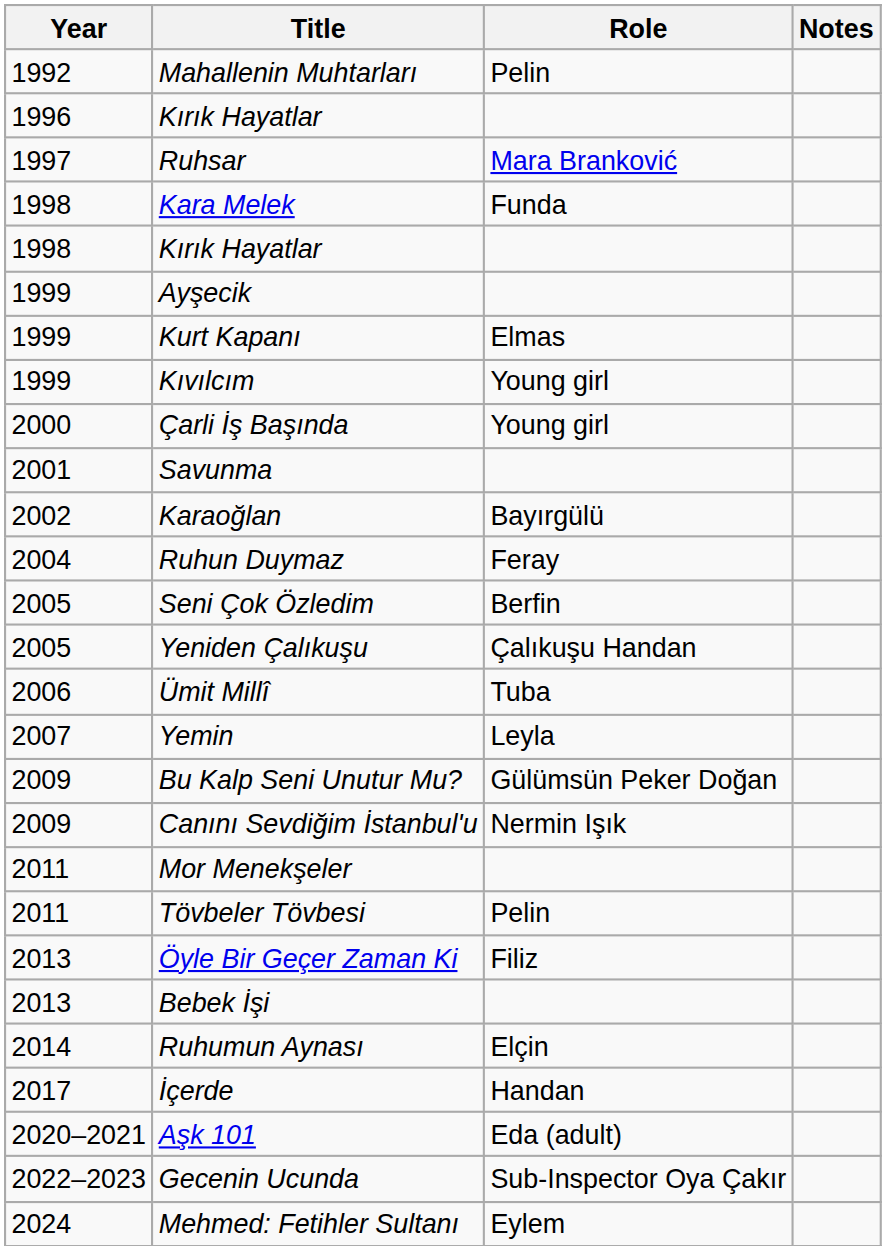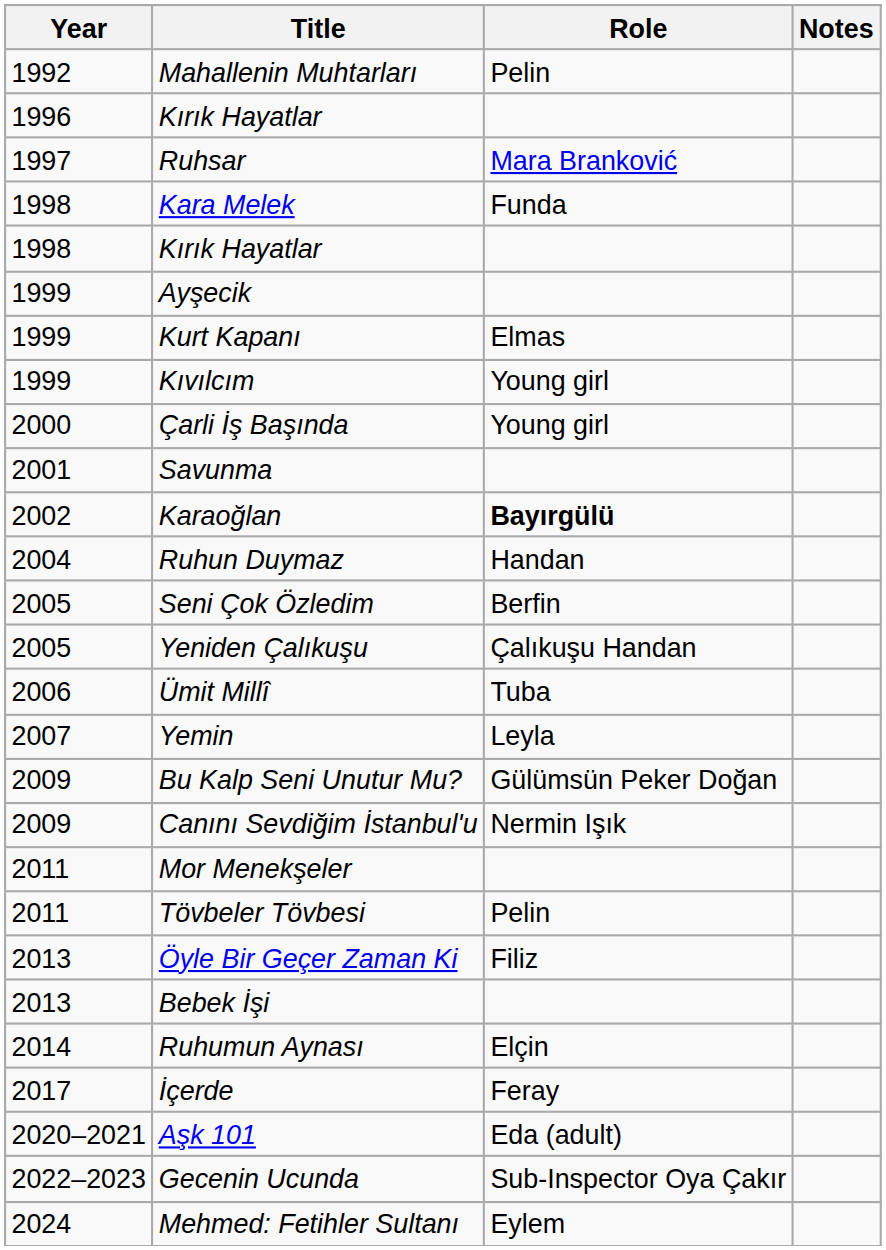 <table class="wikitable sortable" style="font-size: 80%;">
 <tr>
 <th>Year</th>
 <th>Title</th>
 <th>Role</th>
 <th class="unsortable">Notes</th>
 </tr>
 <tr>
 <td>1992</td>
 <td><em>Mahallenin Muhtarları</em></td>
 <td>Pelin</td>
 <td></td>
 </tr>
 <tr>
 <td>1996</td>
 <td><em>Kırık Hayatlar</em></td>
 <td></td>
 <td></td>
 </tr>
 <tr>
 <td>1997</td>
 <td><em>Ruhsar</em></td>
 <td><a href='#'>Mara Branković</a></td>
 <td></td>
 </tr>
 <tr>
 <td>1998</td>
 <td><em><a href='#'>Kara Melek</a></em></td>
 <td>Funda</td>
 <td></td>
 </tr>
 <tr>
 <td>1998</td>
 <td><em>Kırık Hayatlar</em></td>
 <td></td>
 <td></td>
 </tr>
 <tr>
 <td>1999</td>
 <td><em>Ayşecik</em></td>
 <td></td>
 <td></td>
 </tr>
 <tr>
 <td>1999</td>
 <td><em>Kurt Kapanı</em></td>
 <td>Elmas</td>
 <td></td>
 </tr>
 <tr>
 <td>1999</td>
 <td><em>Kıvılcım</em></td>
 <td>Young girl</td>
 <td></td>
 </tr>
 <tr>
 <td>2000</td>
 <td><em>Çarli İş Başında</em></td>
 <td>Young girl</td>
 <td></td>
 </tr>
 <tr>
 <td>2001</td>
 <td><em>Savunma</em></td>
 <td></td>
 <td></td>
 </tr>
 <tr>
 <td>2002</td>
 <td><em>Karaoğlan</em></td>
-<td>Bayırgülü</td>
+<td><strong>Bayırgülü</strong></td>
 <td></td>
 </tr>
 <tr>
 <td>2004</td>
 <td><em>Ruhun Duymaz</em></td>
-<td>Feray</td>
+<td>Handan</td>
 <td></td>
 </tr>
 <tr>
 <td>2005</td>
 <td><em>Seni Çok Özledim</em></td>
 <td>Berfin</td>
 <td></td>
 </tr>
 <tr>
 <td>2005</td>
 <td><em>Yeniden Çalıkuşu</em></td>
 <td>Çalıkuşu Handan</td>
 <td></td>
 </tr>
 <tr>
 <td>2006</td>
 <td><em>Ümit Millî</em></td>
 <td>Tuba</td>
 <td></td>
 </tr>
 <tr>
 <td>2007</td>
 <td><em>Yemin</em></td>
 <td>Leyla</td>
 <td></td>
 </tr>
 <tr>
 <td>2009</td>
 <td><em>Bu Kalp Seni Unutur Mu?</em></td>
 <td>Gülümsün Peker Doğan</td>
 <td></td>
 </tr>
 <tr>
 <td>2009</td>
 <td><em>Canını Sevdiğim İstanbul'u</em></td>
 <td>Nermin Işık</td>
 <td></td>
 </tr>
 <tr>
 <td>2011</td>
 <td><em>Mor Menekşeler</em></td>
 <td></td>
 <td></td>
 </tr>
 <tr>
 <td>2011</td>
 <td><em>Tövbeler Tövbesi</em></td>
 <td>Pelin</td>
 <td></td>
 </tr>
 <tr>
 <td>2013</td>
 <td><em><a href='#'>Öyle Bir Geçer Zaman Ki</a></em></td>
 <td>Filiz</td>
 <td></td>
 </tr>
 <tr>
 <td>2013</td>
 <td><em>Bebek İşi</em></td>
 <td></td>
 <td></td>
 </tr>
 <tr>
 <td>2014</td>
 <td><em>Ruhumun Aynası</em></td>
 <td>Elçin</td>
 <td></td>
 </tr>
 <tr>
 <td>2017</td>
 <td><em>İçerde</em></td>
-<td>Handan</td>
+<td>Feray</td>
 <td></td>
 </tr>
 <tr>
 <td>2020–2021</td>
 <td><em><a href='#'>Aşk 101</a></em></td>
 <td>Eda (adult)</td>
 <td></td>
 </tr>
 <tr>
 <td>2022–2023</td>
 <td><em>Gecenin Ucunda</em></td>
 <td>Sub-Inspector Oya Çakır</td>
 <td></td>
 </tr>
 <tr>
 <td>2024</td>
 <td><em>Mehmed: Fetihler Sultanı</em></td>
 <td>Eylem</td>
 <td></td>
 </tr>
 <tr>
 </tr>
 </table>
